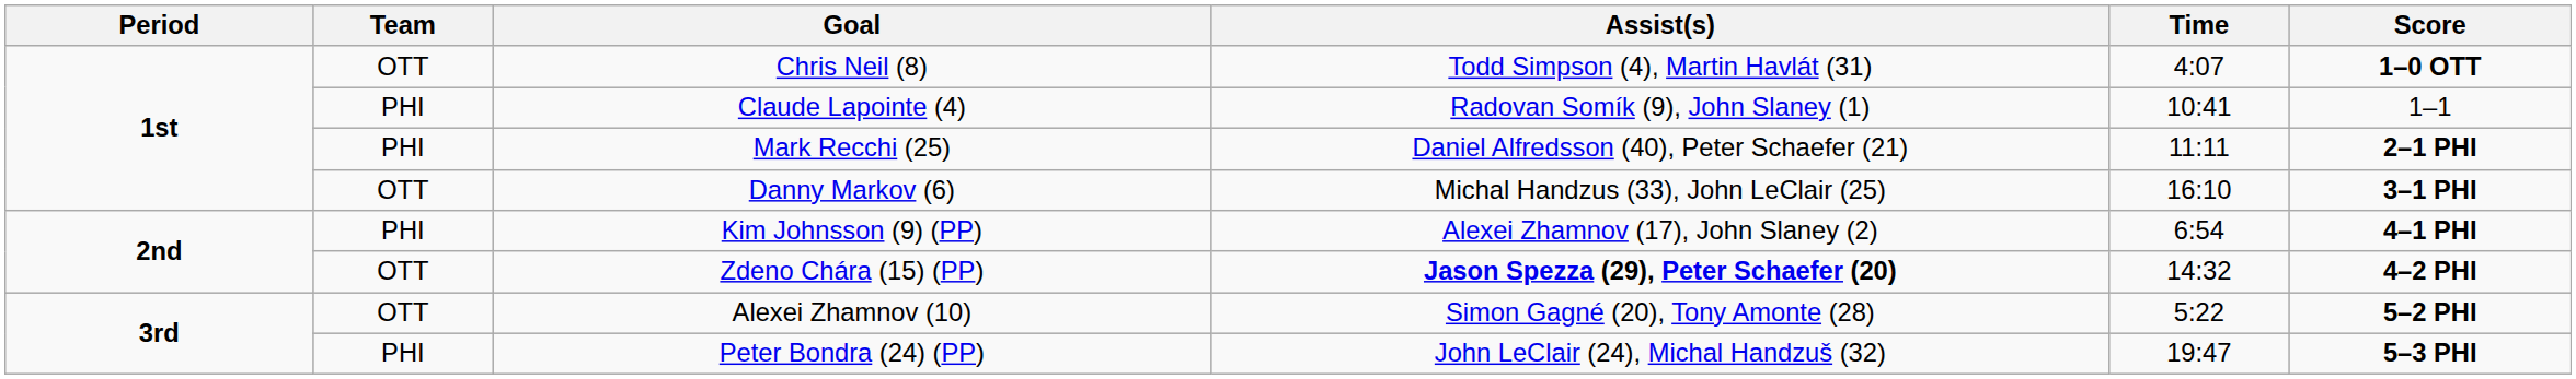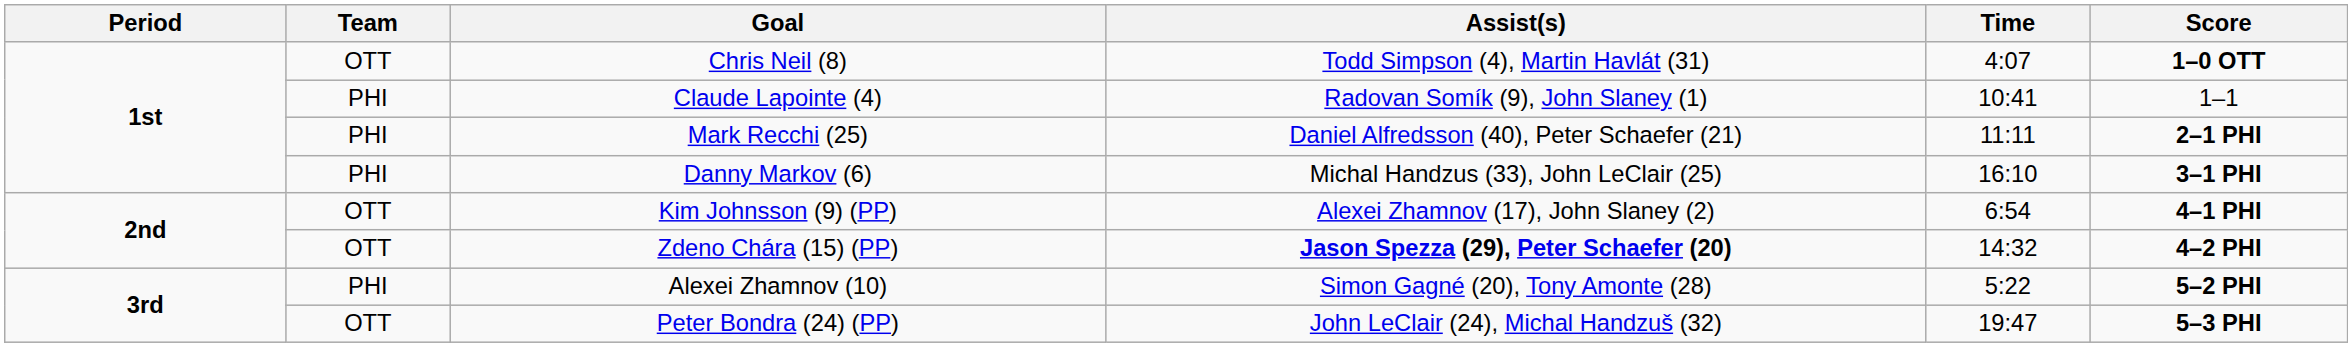 <table class="wikitable" style="width:100%;text-align: center;">
 <tr>
 <th style="width:12%;">Period</th>
 <th style="width:7%;">Team</th>
 <th style="width:28%;">Goal</th>
 <th style="width:35%;">Assist(s)</th>
 <th style="width:7%;">Time</th>
 <th style="width:11%;">Score</th>
 </tr>
 <tr>
 <td rowspan="4"><strong>1st</strong></td>
 <td>OTT</td>
 <td><a href='#'>Chris Neil</a> (8)</td>
 <td><a href='#'>Todd Simpson</a> (4), <a href='#'>Martin Havlát</a> (31)</td>
 <td>4:07</td>
 <td><strong>1–0 OTT</strong></td>
 </tr>
 <tr>
 <td>PHI</td>
 <td><a href='#'>Claude Lapointe</a> (4)</td>
 <td><a href='#'>Radovan Somík</a> (9), <a href='#'>John Slaney</a> (1)</td>
 <td>10:41</td>
 <td>1–1</td>
 </tr>
 <tr>
 <td>PHI</td>
 <td><a href='#'>Mark Recchi</a> (25)</td>
 <td><a href='#'>Daniel Alfredsson</a> (40), Peter Schaefer (21)</td>
 <td>11:11</td>
 <td><strong>2–1 PHI</strong></td>
 </tr>
 <tr>
-<td>OTT</td>
+<td>PHI</td>
 <td><a href='#'>Danny Markov</a> (6)</td>
 <td>Michal Handzus (33), John LeClair (25)</td>
 <td>16:10</td>
 <td><strong>3–1 PHI</strong></td>
 </tr>
 <tr>
 <td rowspan="2"><strong>2nd</strong></td>
-<td>PHI</td>
+<td>OTT</td>
 <td><a href='#'>Kim Johnsson</a> (9) (<a href='#'>PP</a>)</td>
 <td><a href='#'>Alexei Zhamnov</a> (17), John Slaney (2)</td>
 <td>6:54</td>
 <td><strong>4–1 PHI</strong></td>
 </tr>
 <tr>
 <td>OTT</td>
 <td><a href='#'>Zdeno Chára</a> (15) (<a href='#'>PP</a>)</td>
 <td><strong><a href='#'>Jason Spezza</a> (29), <a href='#'>Peter Schaefer</a> (20)</strong></td>
 <td>14:32</td>
 <td><strong>4–2 PHI</strong></td>
 </tr>
 <tr>
 <td rowspan="2"><strong>3rd</strong></td>
-<td>OTT</td>
+<td>PHI</td>
 <td>Alexei Zhamnov (10)</td>
 <td><a href='#'>Simon Gagné</a> (20), <a href='#'>Tony Amonte</a> (28)</td>
 <td>5:22</td>
 <td><strong>5–2 PHI</strong></td>
 </tr>
 <tr>
-<td>PHI</td>
+<td>OTT</td>
 <td><a href='#'>Peter Bondra</a> (24) (<a href='#'>PP</a>)</td>
 <td><a href='#'>John LeClair</a> (24), <a href='#'>Michal Handzuš</a> (32)</td>
 <td>19:47</td>
 <td><strong>5–3 PHI</strong></td>
 </tr>
 </table>
